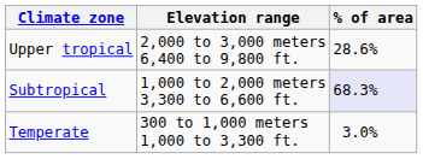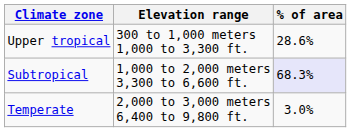 <table class="wikitable">
 <tr>
 <th><a href='#'>Climate zone</a></th>
 <th>Elevation range</th>
 <th>% of area</th>
 </tr>
 <tr>
 <td>Upper <a href='#'>tropical</a></td>
-<td>2,000 to 3,000 meters<br>6,400 to 9,800 ft.</td>
+<td>300 to 1,000 meters<br>1,000 to 3,300 ft.</td>
 <td>28.6%</td>
 </tr>
 <tr>
 <td><a href='#'>Subtropical</a></td>
 <td>1,000 to 2,000 meters<br>3,300 to 6,600 ft.</td>
 <td style="background: lavender;">68.3%</td>
 </tr>
 <tr>
 <td><a href='#'>Temperate</a></td>
-<td>300 to 1,000 meters<br>1,000 to 3,300 ft.</td>
+<td>2,000 to 3,000 meters<br>6,400 to 9,800 ft.</td>
 <td> 3.0%</td>
 </tr>
 </table>
